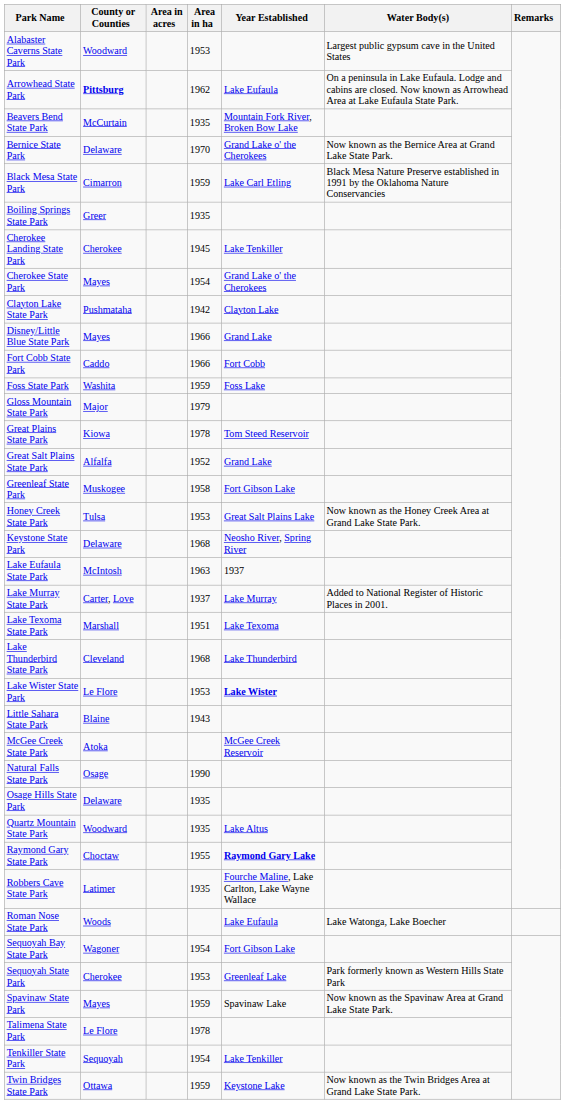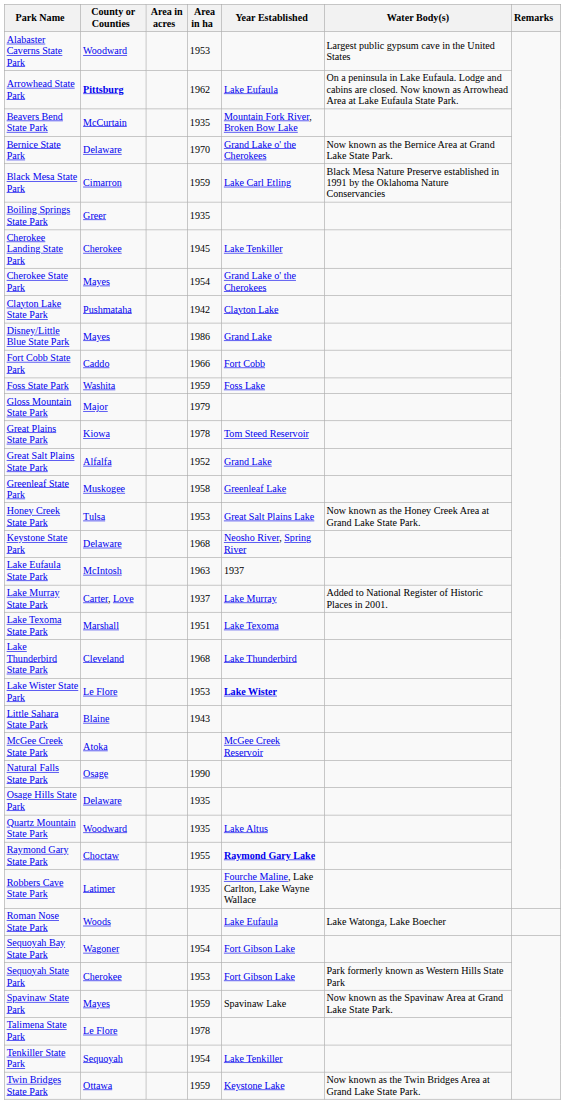 <table class="wikitable sortable" style="width:100%">
 <tr>
 <th width="*"><strong>Park Name</strong>  </th>
 <th width="*"><strong>County or Counties</strong>  </th>
 <th width="*"><strong>Area</strong> in acres  </th>
 <th width="*"><strong>Area</strong> in ha  </th>
 <th width="*">Year Established </th>
 <th width="*" class="unsortable">Water Body(s)</th>
 <th width="*" class="unsortable">Remarks  </th>
 </tr>
 <tr ->
 <td><a href='#'>Alabaster Caverns State Park</a></td>
 <td><a href='#'>Woodward</a></td>
 <td></td>
 <td>1953</td>
 <td></td>
 <td>Largest public gypsum cave in the United States</td>
 </tr>
 <tr ->
 <td><a href='#'>Arrowhead State Park</a></td>
 <td><strong><a href='#'>Pittsburg</a></strong></td>
 <td></td>
 <td>1962</td>
 <td><a href='#'>Lake Eufaula</a></td>
 <td>On a peninsula in Lake Eufaula. Lodge and cabins are closed. Now known as Arrowhead Area at Lake Eufaula State Park.</td>
 </tr>
 <tr ->
 <td><a href='#'>Beavers Bend State Park</a></td>
 <td><a href='#'>McCurtain</a></td>
 <td></td>
 <td>1935</td>
 <td><a href='#'>Mountain Fork River</a>, <a href='#'>Broken Bow Lake</a></td>
 <td></td>
 </tr>
 <tr ->
 <td><a href='#'>Bernice State Park</a></td>
 <td><a href='#'>Delaware</a></td>
 <td></td>
 <td>1970</td>
 <td><a href='#'>Grand Lake o' the Cherokees</a></td>
 <td>Now known as the Bernice Area at Grand Lake State Park.</td>
 </tr>
 <tr ->
 <td><a href='#'>Black Mesa State Park</a></td>
 <td><a href='#'>Cimarron</a></td>
 <td></td>
 <td>1959</td>
 <td><a href='#'>Lake Carl Etling</a></td>
 <td>Black Mesa Nature Preserve established in 1991 by the Oklahoma Nature Conservancies</td>
 </tr>
 <tr ->
 <td><a href='#'>Boiling Springs State Park</a></td>
 <td><a href='#'>Greer</a></td>
 <td></td>
 <td>1935</td>
 <td></td>
 <td></td>
 </tr>
 <tr ->
 <td><a href='#'>Cherokee Landing State Park</a></td>
 <td><a href='#'>Cherokee</a></td>
 <td></td>
 <td>1945</td>
 <td><a href='#'>Lake Tenkiller</a></td>
 <td></td>
 </tr>
 <tr ->
 <td><a href='#'>Cherokee State Park</a></td>
 <td><a href='#'>Mayes</a></td>
 <td></td>
 <td>1954</td>
 <td><a href='#'>Grand Lake o' the Cherokees</a></td>
 <td></td>
 </tr>
 <tr ->
 <td><a href='#'>Clayton Lake State Park</a></td>
 <td><a href='#'>Pushmataha</a></td>
 <td></td>
 <td>1942</td>
 <td><a href='#'>Clayton Lake</a></td>
 <td></td>
 </tr>
 <tr ->
 <td><a href='#'>Disney/Little Blue State Park</a></td>
 <td><a href='#'>Mayes</a></td>
 <td></td>
-<td>1966</td>
+<td>1986</td>
 <td><a href='#'>Grand Lake</a></td>
 <td></td>
 </tr>
 <tr ->
 <td><a href='#'>Fort Cobb State Park</a></td>
 <td><a href='#'>Caddo</a></td>
 <td></td>
 <td>1966</td>
 <td><a href='#'>Fort Cobb</a></td>
 <td></td>
 </tr>
 <tr ->
 <td><a href='#'>Foss State Park</a></td>
 <td><a href='#'>Washita</a></td>
 <td></td>
 <td>1959</td>
 <td><a href='#'>Foss Lake</a></td>
 <td></td>
 </tr>
 <tr ->
 <td><a href='#'>Gloss Mountain State Park</a></td>
 <td><a href='#'>Major</a></td>
 <td></td>
 <td>1979</td>
 <td></td>
 <td></td>
 </tr>
 <tr ->
 <td><a href='#'>Great Plains State Park</a></td>
 <td><a href='#'>Kiowa</a></td>
 <td></td>
 <td>1978</td>
 <td><a href='#'>Tom Steed Reservoir</a></td>
 <td></td>
 </tr>
 <tr ->
 <td><a href='#'>Great Salt Plains State Park</a></td>
 <td><a href='#'>Alfalfa</a></td>
 <td></td>
 <td>1952</td>
 <td><a href='#'>Grand Lake</a></td>
 <td></td>
 </tr>
 <tr ->
 <td><a href='#'>Greenleaf State Park</a></td>
 <td><a href='#'>Muskogee</a></td>
 <td></td>
 <td>1958</td>
-<td><a href='#'>Fort Gibson Lake</a></td>
+<td><a href='#'>Greenleaf Lake</a></td>
 <td></td>
 </tr>
 <tr ->
 <td><a href='#'>Honey Creek State Park</a></td>
 <td><a href='#'>Tulsa</a></td>
 <td></td>
 <td>1953</td>
 <td><a href='#'>Great Salt Plains Lake</a></td>
 <td>Now known as the Honey Creek Area at Grand Lake State Park.</td>
 </tr>
 <tr ->
 <td><a href='#'>Keystone State Park</a></td>
 <td><a href='#'>Delaware</a></td>
 <td></td>
 <td>1968</td>
 <td><a href='#'>Neosho River</a>, <a href='#'>Spring River</a></td>
 <td></td>
 </tr>
 <tr ->
 <td><a href='#'>Lake Eufaula State Park</a></td>
 <td><a href='#'>McIntosh</a></td>
 <td></td>
 <td>1963</td>
 <td>1937</td>
 <td></td>
 </tr>
 <tr ->
 <td><a href='#'>Lake Murray State Park</a></td>
 <td><a href='#'>Carter</a>, <a href='#'>Love</a></td>
 <td></td>
 <td>1937</td>
 <td><a href='#'>Lake Murray</a></td>
 <td>Added to National Register of Historic Places in 2001.</td>
 </tr>
 <tr ->
 <td><a href='#'>Lake Texoma State Park</a></td>
 <td><a href='#'>Marshall</a></td>
 <td></td>
 <td>1951</td>
 <td><a href='#'>Lake Texoma</a></td>
 <td></td>
 </tr>
 <tr ->
 <td><a href='#'>Lake Thunderbird State Park</a></td>
 <td><a href='#'>Cleveland</a></td>
 <td></td>
 <td>1968</td>
 <td><a href='#'>Lake Thunderbird</a></td>
 <td></td>
 </tr>
 <tr ->
 <td><a href='#'>Lake Wister State Park</a></td>
 <td><a href='#'>Le Flore</a></td>
 <td></td>
 <td>1953</td>
 <td><strong><a href='#'>Lake Wister</a></strong></td>
 <td></td>
 </tr>
 <tr ->
 <td><a href='#'>Little Sahara State Park</a></td>
 <td><a href='#'>Blaine</a></td>
 <td></td>
 <td>1943</td>
 <td></td>
 <td></td>
 </tr>
 <tr ->
 <td><a href='#'>McGee Creek State Park</a></td>
 <td><a href='#'>Atoka</a></td>
 <td></td>
 <td></td>
 <td><a href='#'>McGee Creek Reservoir</a></td>
 <td></td>
 </tr>
 <tr ->
 <td><a href='#'>Natural Falls State Park</a></td>
 <td><a href='#'>Osage</a></td>
 <td></td>
 <td>1990</td>
 <td></td>
 <td></td>
 </tr>
 <tr ->
 <td><a href='#'>Osage Hills State Park</a></td>
 <td><a href='#'>Delaware</a></td>
 <td></td>
 <td>1935</td>
 <td></td>
 <td></td>
 </tr>
 <tr ->
 <td><a href='#'>Quartz Mountain State Park</a></td>
 <td><a href='#'>Woodward</a></td>
 <td></td>
 <td>1935</td>
 <td><a href='#'>Lake Altus</a></td>
 <td></td>
 </tr>
 <tr ->
 <td><a href='#'>Raymond Gary State Park</a></td>
 <td><a href='#'>Choctaw</a></td>
 <td></td>
 <td>1955</td>
 <td><strong><a href='#'>Raymond Gary Lake</a></strong></td>
 <td></td>
 </tr>
 <tr ->
 <td><a href='#'>Robbers Cave State Park</a></td>
 <td><a href='#'>Latimer</a></td>
 <td></td>
 <td>1935</td>
 <td><a href='#'>Fourche Maline</a>, Lake Carlton, Lake Wayne Wallace</td>
 <td></td>
 </tr>
 <tr ->
 <td><a href='#'>Roman Nose State Park</a></td>
 <td><a href='#'>Woods</a></td>
 <td></td>
 <td></td>
 <td><a href='#'>Lake Eufaula</a></td>
 <td>Lake Watonga, Lake Boecher</td>
 <td></td>
 </tr>
 <tr ->
 <td><a href='#'>Sequoyah Bay State Park</a></td>
 <td><a href='#'>Wagoner</a></td>
 <td></td>
 <td>1954</td>
 <td><a href='#'>Fort Gibson Lake</a></td>
 <td></td>
 </tr>
 <tr ->
 <td><a href='#'>Sequoyah State Park</a></td>
 <td><a href='#'>Cherokee</a></td>
 <td></td>
 <td>1953</td>
-<td><a href='#'>Greenleaf Lake</a></td>
+<td><a href='#'>Fort Gibson Lake</a></td>
 <td>Park formerly known as Western Hills State Park</td>
 </tr>
 <tr ->
 <td><a href='#'>Spavinaw State Park</a></td>
 <td><a href='#'>Mayes</a></td>
 <td></td>
 <td>1959</td>
 <td>Spavinaw Lake</td>
 <td>Now known as the Spavinaw Area at Grand Lake State Park.</td>
 </tr>
 <tr ->
 <td><a href='#'>Talimena State Park</a></td>
 <td><a href='#'>Le Flore</a></td>
 <td></td>
 <td>1978</td>
 <td></td>
 <td></td>
 </tr>
 <tr ->
 <td><a href='#'>Tenkiller State Park</a></td>
 <td><a href='#'>Sequoyah</a></td>
 <td></td>
 <td>1954</td>
 <td><a href='#'>Lake Tenkiller</a></td>
 <td></td>
 </tr>
 <tr ->
 <td><a href='#'>Twin Bridges State Park</a></td>
 <td><a href='#'>Ottawa</a></td>
 <td></td>
 <td>1959</td>
 <td><a href='#'>Keystone Lake</a></td>
 <td>Now known as the Twin Bridges Area at Grand Lake State Park.</td>
 </tr>
 </table>
